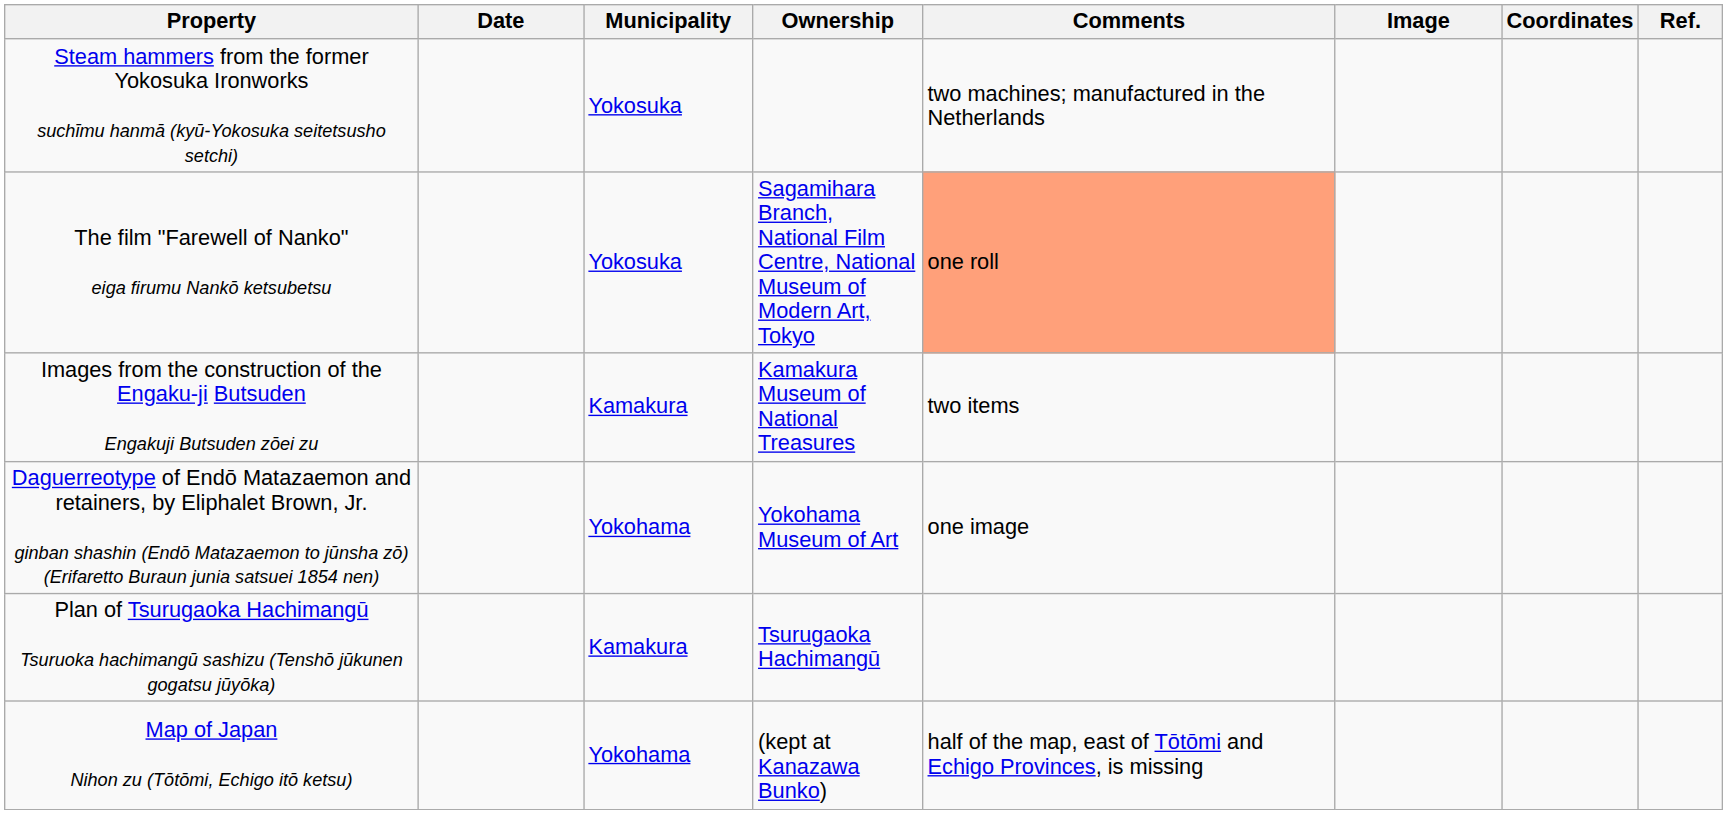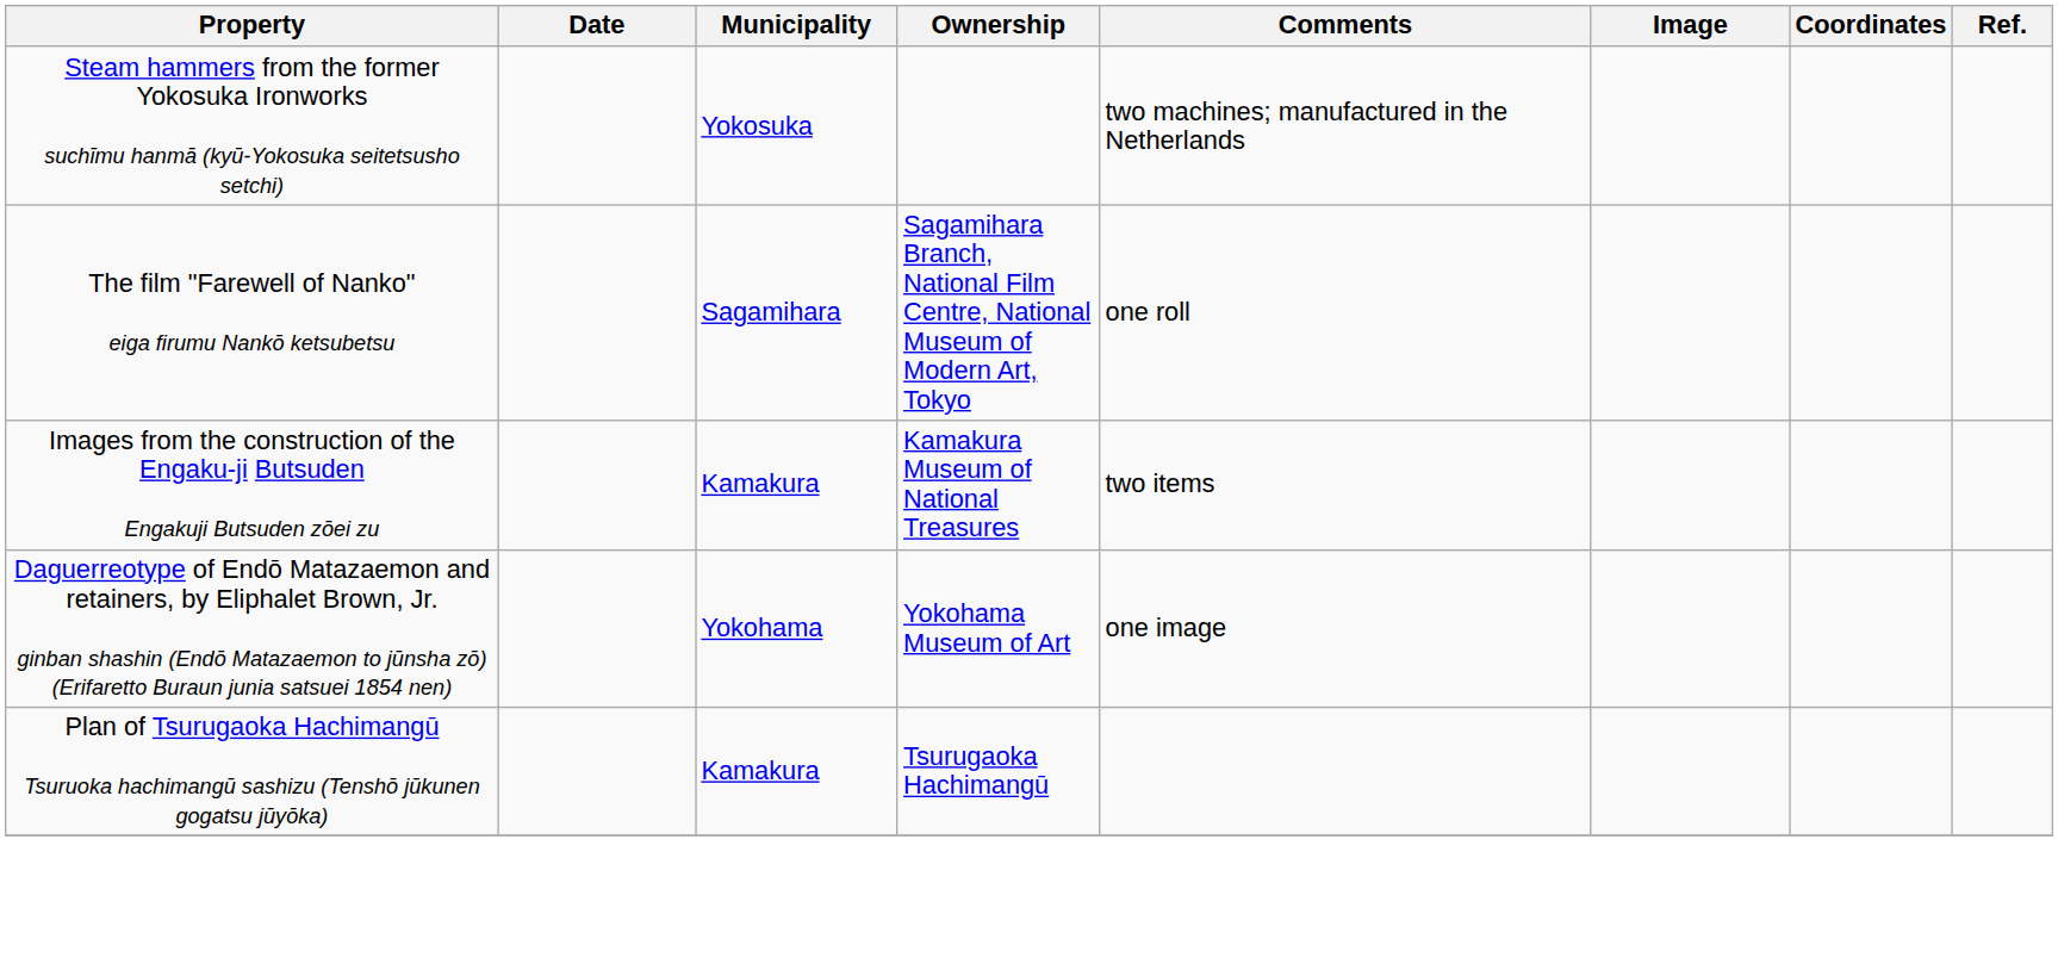 <table class="wikitable sortable"  style="width:100%;">
 <tr>
 <th width="25%" align="left">Property</th>
 <th width="10%" align="left" data-sort-type="number">Date</th>
 <th width="10%" align="left">Municipality</th>
 <th width="10%" align="left">Ownership</th>
 <th width="25%" align="left" class="unsortable">Comments</th>
 <th width="10%" align="left" class="unsortable">Image</th>
 <th width="5%" align="left" class="unsortable">Coordinates</th>
 <th width="5%" align="left" class="unsortable">Ref.</th>
 </tr>
 <tr>
 <td align="center"><a href='#'>Steam hammers</a> from the former Yokosuka Ironworks<br><br><small><em>suchīmu hanmā (kyū-Yokosuka seitetsusho setchi)</em></small></td>
 <td></td>
 <td><a href='#'>Yokosuka</a></td>
 <td></td>
 <td>two machines; manufactured in the Netherlands</td>
 <td></td>
 <td></td>
 <td></td>
 </tr>
 <tr>
 <td align="center">The film "Farewell of Nanko"<br><br><small><em>eiga firumu Nankō ketsubetsu</em></small></td>
 <td></td>
-<td><a href='#'>Yokosuka</a></td>
+<td><a href='#'>Sagamihara</a></td>
 <td><a href='#'>Sagamihara Branch, National Film Centre, National Museum of Modern Art, Tokyo</a></td>
-<td style="background: lightsalmon;">one roll</td>
+<td>one roll</td>
 <td></td>
 <td></td>
 <td></td>
 </tr>
 <tr>
 <td align="center">Images from the construction of the <a href='#'>Engaku-ji</a> <a href='#'>Butsuden</a><br><br><small><em>Engakuji Butsuden zōei zu</em></small></td>
 <td></td>
 <td><a href='#'>Kamakura</a></td>
 <td><a href='#'>Kamakura Museum of National Treasures</a></td>
 <td>two items</td>
 <td></td>
 <td></td>
 <td></td>
 </tr>
 <tr>
 <td align="center"><a href='#'>Daguerreotype</a> of Endō Matazaemon and retainers, by Eliphalet Brown, Jr.<br><br><small><em>ginban shashin (Endō Matazaemon to jūnsha zō) (Erifaretto Buraun junia satsuei 1854 nen)</em></small></td>
 <td></td>
 <td><a href='#'>Yokohama</a></td>
 <td><a href='#'>Yokohama Museum of Art</a></td>
 <td>one image</td>
 <td></td>
 <td></td>
 <td></td>
 </tr>
 <tr>
 <td align="center">Plan of <a href='#'>Tsurugaoka Hachimangū</a><br><br><small><em>Tsuruoka hachimangū sashizu (Tenshō jūkunen gogatsu jūyōka)</em></small></td>
 <td></td>
 <td><a href='#'>Kamakura</a></td>
 <td><a href='#'>Tsurugaoka Hachimangū</a></td>
 <td></td>
 <td></td>
 <td></td>
 <td></td>
 </tr>
 <tr>
-<td align="center"><a href='#'>Map of Japan</a><br><br><small><em>Nihon zu (Tōtōmi, Echigo itō ketsu)</em></small></td>
-<td></td>
-<td><a href='#'>Yokohama</a></td>
-<td><br>(kept at <a href='#'>Kanazawa Bunko</a>)</td>
-<td>half of the map, east of <a href='#'>Tōtōmi</a> and <a href='#'>Echigo Provinces</a>, is missing</td>
-<td></td>
-<td></td>
-<td></td>
-</tr>
-<tr>
 </tr>
 </table>
